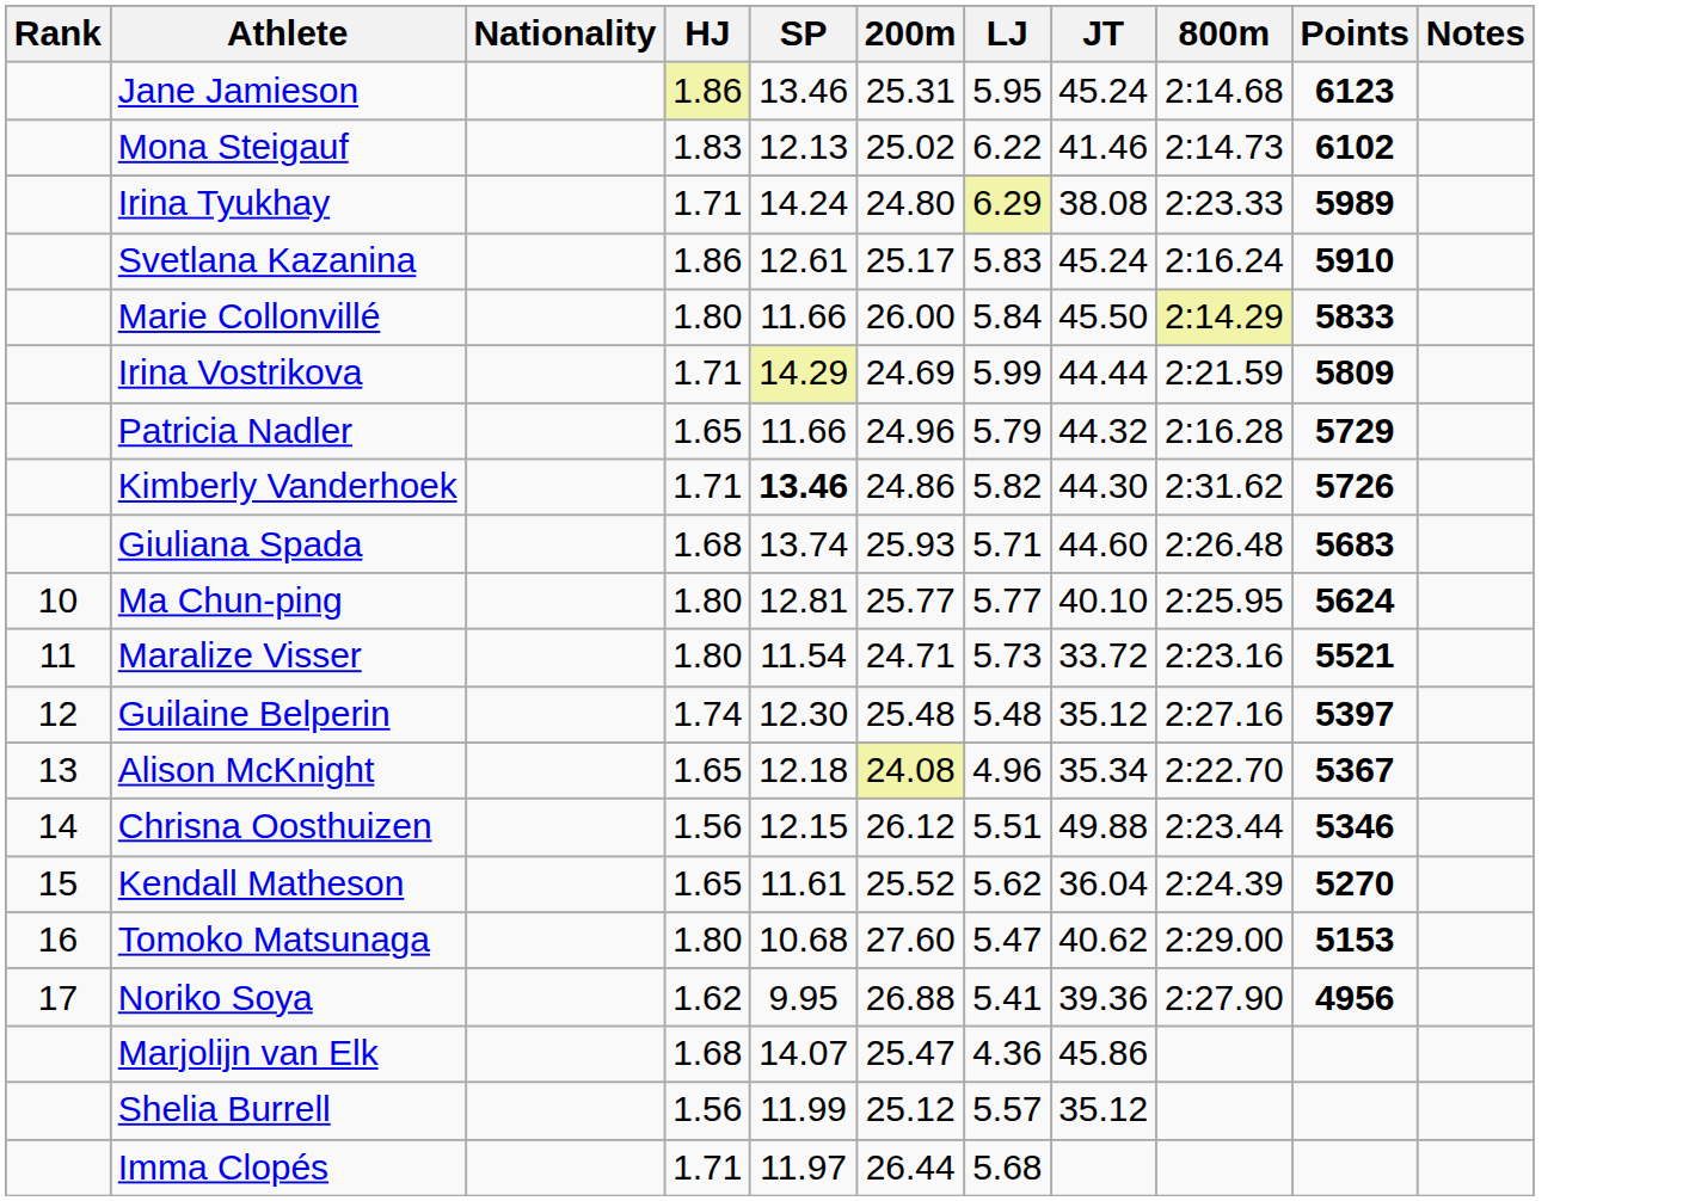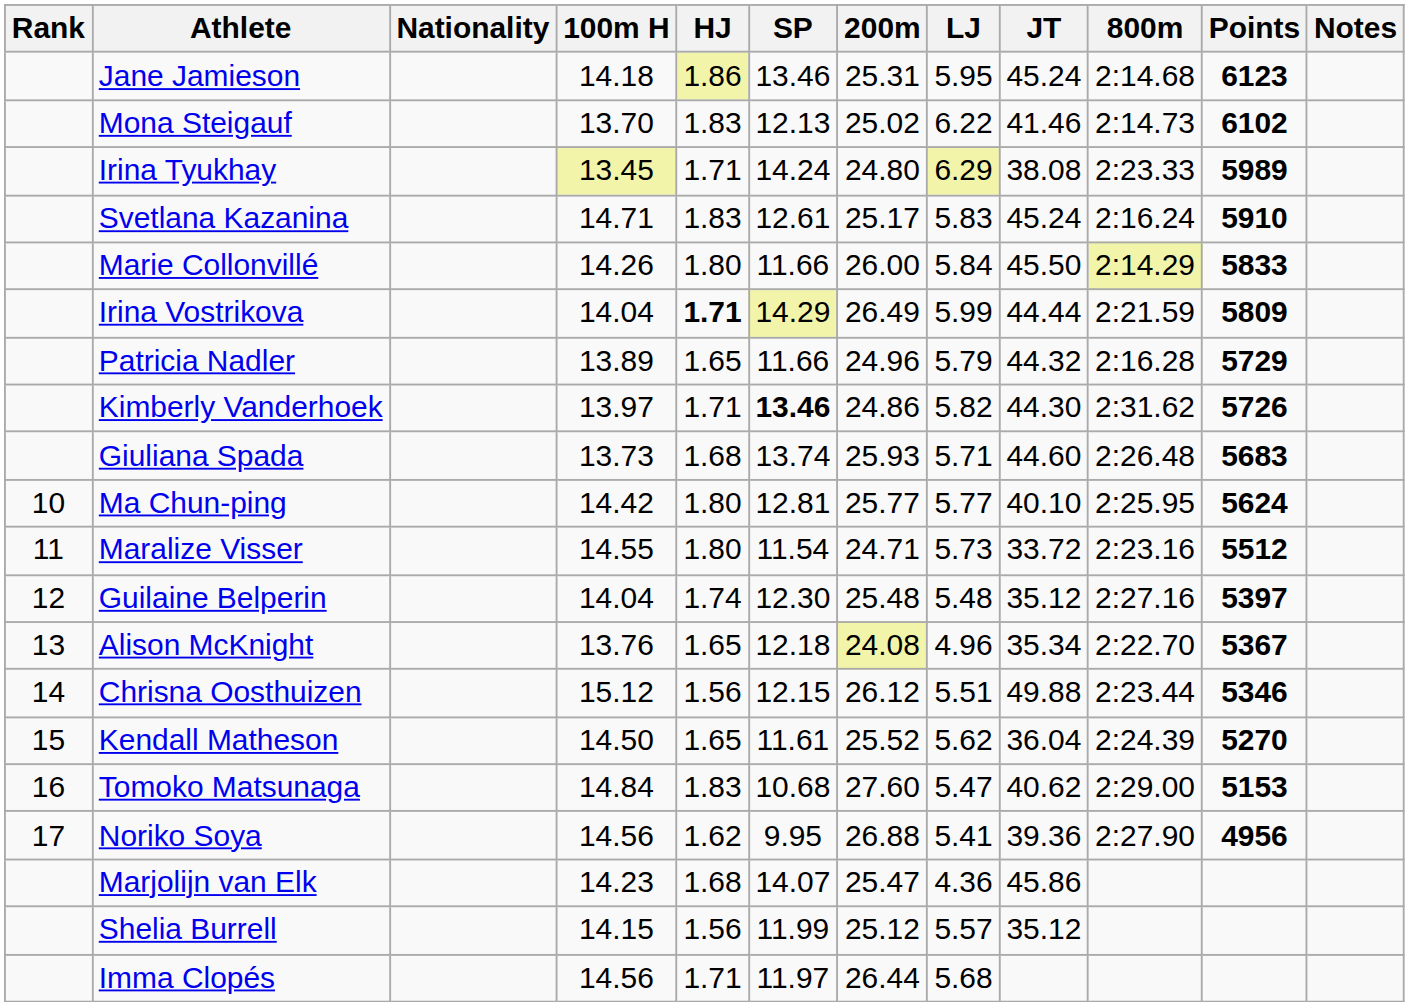 <table class="wikitable sortable" style=" text-align:center">
 <tr>
 <th>Rank</th>
 <th>Athlete</th>
 <th>Nationality</th>
+<th>100m H</th>
 <th>HJ</th>
 <th>SP</th>
 <th>200m</th>
 <th>LJ</th>
 <th>JT</th>
 <th>800m</th>
 <th>Points</th>
 <th>Notes</th>
 </tr>
 <tr>
 <td></td>
 <td align=left><a href='#'>Jane Jamieson</a></td>
 <td align=left></td>
+<td>14.18</td>
 <td bgcolor=#F2F5A9>1.86</td>
 <td>13.46</td>
 <td>25.31</td>
 <td>5.95</td>
 <td>45.24</td>
 <td>2:14.68</td>
 <td><strong>6123</strong></td>
 <td></td>
 </tr>
 <tr>
 <td></td>
 <td align=left><a href='#'>Mona Steigauf</a></td>
 <td align=left></td>
+<td>13.70</td>
 <td>1.83</td>
 <td>12.13</td>
 <td>25.02</td>
 <td>6.22</td>
 <td>41.46</td>
 <td>2:14.73</td>
 <td><strong>6102</strong></td>
 <td></td>
 </tr>
 <tr>
 <td></td>
 <td align=left><a href='#'>Irina Tyukhay</a></td>
 <td align=left></td>
+<td bgcolor=#F2F5A9>13.45</td>
 <td>1.71</td>
 <td>14.24</td>
 <td>24.80</td>
 <td bgcolor=#F2F5A9>6.29</td>
 <td>38.08</td>
 <td>2:23.33</td>
 <td><strong>5989</strong></td>
 <td></td>
 </tr>
 <tr>
 <td></td>
 <td align=left><a href='#'>Svetlana Kazanina</a></td>
 <td align=left></td>
-<td>1.86</td>
+<td>14.71</td>
+<td>1.83</td>
 <td>12.61</td>
 <td>25.17</td>
 <td>5.83</td>
 <td>45.24</td>
 <td>2:16.24</td>
 <td><strong>5910</strong></td>
 <td></td>
 </tr>
 <tr>
 <td></td>
 <td align=left><a href='#'>Marie Collonvillé</a></td>
 <td align=left></td>
+<td>14.26</td>
 <td>1.80</td>
 <td>11.66</td>
 <td>26.00</td>
 <td>5.84</td>
 <td>45.50</td>
 <td bgcolor=#F2F5A9>2:14.29</td>
 <td><strong>5833</strong></td>
 <td></td>
 </tr>
 <tr>
 <td></td>
 <td align=left><a href='#'>Irina Vostrikova</a></td>
 <td align=left></td>
-<td>1.71</td>
+<td>14.04</td>
+<td><strong>1.71</strong></td>
 <td bgcolor=#F2F5A9>14.29</td>
-<td>24.69</td>
+<td>26.49</td>
 <td>5.99</td>
 <td>44.44</td>
 <td>2:21.59</td>
 <td><strong>5809</strong></td>
 <td></td>
 </tr>
 <tr>
 <td></td>
 <td align=left><a href='#'>Patricia Nadler</a></td>
 <td align=left></td>
+<td>13.89</td>
 <td>1.65</td>
 <td>11.66</td>
 <td>24.96</td>
 <td>5.79</td>
 <td>44.32</td>
 <td>2:16.28</td>
 <td><strong>5729</strong></td>
 <td></td>
 </tr>
 <tr>
 <td></td>
 <td align=left><a href='#'>Kimberly Vanderhoek</a></td>
 <td align=left></td>
+<td>13.97</td>
 <td>1.71</td>
 <td><strong>13.46</strong></td>
 <td>24.86</td>
 <td>5.82</td>
 <td>44.30</td>
 <td>2:31.62</td>
 <td><strong>5726</strong></td>
 <td></td>
 </tr>
 <tr>
 <td></td>
 <td align=left><a href='#'>Giuliana Spada</a></td>
 <td align=left></td>
+<td>13.73</td>
 <td>1.68</td>
 <td>13.74</td>
 <td>25.93</td>
 <td>5.71</td>
 <td>44.60</td>
 <td>2:26.48</td>
 <td><strong>5683</strong></td>
 <td></td>
 </tr>
 <tr>
 <td>10</td>
 <td align=left><a href='#'>Ma Chun-ping</a></td>
 <td align=left></td>
+<td>14.42</td>
 <td>1.80</td>
 <td>12.81</td>
 <td>25.77</td>
 <td>5.77</td>
 <td>40.10</td>
 <td>2:25.95</td>
 <td><strong>5624</strong></td>
 <td></td>
 </tr>
 <tr>
 <td>11</td>
 <td align=left><a href='#'>Maralize Visser</a></td>
 <td align=left></td>
+<td>14.55</td>
 <td>1.80</td>
 <td>11.54</td>
 <td>24.71</td>
 <td>5.73</td>
 <td>33.72</td>
 <td>2:23.16</td>
-<td><strong>5521</strong></td>
+<td><strong>5512</strong></td>
 <td></td>
 </tr>
 <tr>
 <td>12</td>
 <td align=left><a href='#'>Guilaine Belperin</a></td>
 <td align=left></td>
+<td>14.04</td>
 <td>1.74</td>
 <td>12.30</td>
 <td>25.48</td>
 <td>5.48</td>
 <td>35.12</td>
 <td>2:27.16</td>
 <td><strong>5397</strong></td>
 <td></td>
 </tr>
 <tr>
 <td>13</td>
 <td align=left><a href='#'>Alison McKnight</a></td>
 <td align=left></td>
+<td>13.76</td>
 <td>1.65</td>
 <td>12.18</td>
 <td bgcolor=#F2F5A9>24.08</td>
 <td>4.96</td>
 <td>35.34</td>
 <td>2:22.70</td>
 <td><strong>5367</strong></td>
 <td></td>
 </tr>
 <tr>
 <td>14</td>
 <td align=left><a href='#'>Chrisna Oosthuizen</a></td>
 <td align=left></td>
+<td>15.12</td>
 <td>1.56</td>
 <td>12.15</td>
 <td>26.12</td>
 <td>5.51</td>
 <td>49.88</td>
 <td>2:23.44</td>
 <td><strong>5346</strong></td>
 <td></td>
 </tr>
 <tr>
 <td>15</td>
 <td align=left><a href='#'>Kendall Matheson</a></td>
 <td align=left></td>
+<td>14.50</td>
 <td>1.65</td>
 <td>11.61</td>
 <td>25.52</td>
 <td>5.62</td>
 <td>36.04</td>
 <td>2:24.39</td>
 <td><strong>5270</strong></td>
 <td></td>
 </tr>
 <tr>
 <td>16</td>
 <td align=left><a href='#'>Tomoko Matsunaga</a></td>
 <td align=left></td>
-<td>1.80</td>
+<td>14.84</td>
+<td>1.83</td>
 <td>10.68</td>
 <td>27.60</td>
 <td>5.47</td>
 <td>40.62</td>
 <td>2:29.00</td>
 <td><strong>5153</strong></td>
 <td></td>
 </tr>
 <tr>
 <td>17</td>
 <td align=left><a href='#'>Noriko Soya</a></td>
 <td align=left></td>
+<td>14.56</td>
 <td>1.62</td>
 <td>9.95</td>
 <td>26.88</td>
 <td>5.41</td>
 <td>39.36</td>
 <td>2:27.90</td>
 <td><strong>4956</strong></td>
 <td></td>
 </tr>
 <tr>
 <td></td>
 <td align=left><a href='#'>Marjolijn van Elk</a></td>
 <td align=left></td>
+<td>14.23</td>
 <td>1.68</td>
 <td>14.07</td>
 <td>25.47</td>
 <td>4.36</td>
 <td>45.86</td>
 <td></td>
 <td><strong></strong></td>
 <td></td>
 </tr>
 <tr>
 <td></td>
 <td align=left><a href='#'>Shelia Burrell</a></td>
 <td align=left></td>
+<td>14.15</td>
 <td>1.56</td>
 <td>11.99</td>
 <td>25.12</td>
 <td>5.57</td>
 <td>35.12</td>
 <td></td>
 <td><strong></strong></td>
 <td></td>
 </tr>
 <tr>
 <td></td>
 <td align=left><a href='#'>Imma Clopés</a></td>
 <td align=left></td>
+<td>14.56</td>
 <td>1.71</td>
 <td>11.97</td>
 <td>26.44</td>
 <td>5.68</td>
 <td></td>
 <td></td>
 <td><strong></strong></td>
 <td></td>
 </tr>
 </table>
